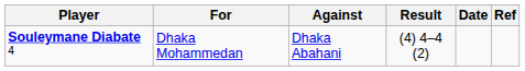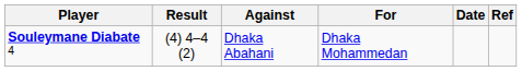 <table class="wikitable">
 <tr>
 <th>Player</th>
+<th style="text-align:center">Result</th>
+<th>Against</th>
 <th>For</th>
-<th>Against</th>
-<th style="text-align:center">Result</th>
 <th>Date</th>
 <th>Ref</th>
 </tr>
 <tr>
 <td> <strong><a href='#'>Souleymane Diabate</a></strong> <sup>4</sup></td>
+<td style="text-align:center;">(4) 4–4 (2)</td>
+<td><a href='#'>Dhaka Abahani</a></td>
 <td><a href='#'>Dhaka Mohammedan</a></td>
-<td><a href='#'>Dhaka Abahani</a></td>
-<td style="text-align:center;">(4) 4–4 (2)</td>
 <td></td>
 <td></td>
 </tr>
 </table>
